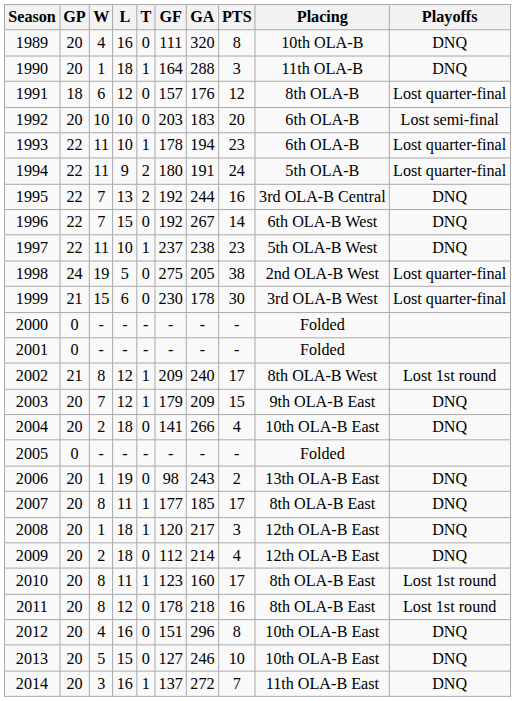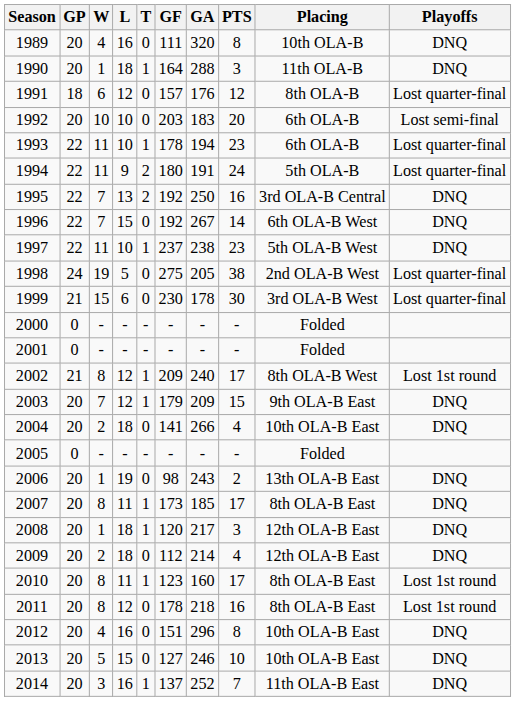 <table class="wikitable" style="text-align:center">
 <tr>
 <th>Season</th>
 <th>GP</th>
 <th>W</th>
 <th>L</th>
 <th>T</th>
 <th>GF</th>
 <th>GA</th>
 <th>PTS</th>
 <th>Placing</th>
 <th>Playoffs</th>
 </tr>
 <tr>
 <td>1989</td>
 <td>20</td>
 <td>4</td>
 <td>16</td>
 <td>0</td>
 <td>111</td>
 <td>320</td>
 <td>8</td>
 <td>10th OLA-B</td>
 <td>DNQ</td>
 </tr>
 <tr>
 <td>1990</td>
 <td>20</td>
 <td>1</td>
 <td>18</td>
 <td>1</td>
 <td>164</td>
 <td>288</td>
 <td>3</td>
 <td>11th OLA-B</td>
 <td>DNQ</td>
 </tr>
 <tr>
 <td>1991</td>
 <td>18</td>
 <td>6</td>
 <td>12</td>
 <td>0</td>
 <td>157</td>
 <td>176</td>
 <td>12</td>
 <td>8th OLA-B</td>
 <td>Lost quarter-final</td>
 </tr>
 <tr>
 <td>1992</td>
 <td>20</td>
 <td>10</td>
 <td>10</td>
 <td>0</td>
 <td>203</td>
 <td>183</td>
 <td>20</td>
 <td>6th OLA-B</td>
 <td>Lost semi-final</td>
 </tr>
 <tr>
 <td>1993</td>
 <td>22</td>
 <td>11</td>
 <td>10</td>
 <td>1</td>
 <td>178</td>
 <td>194</td>
 <td>23</td>
 <td>6th OLA-B</td>
 <td>Lost quarter-final</td>
 </tr>
 <tr>
 <td>1994</td>
 <td>22</td>
 <td>11</td>
 <td>9</td>
 <td>2</td>
 <td>180</td>
 <td>191</td>
 <td>24</td>
 <td>5th OLA-B</td>
 <td>Lost quarter-final</td>
 </tr>
 <tr>
 <td>1995</td>
 <td>22</td>
 <td>7</td>
 <td>13</td>
 <td>2</td>
 <td>192</td>
-<td>244</td>
+<td>250</td>
 <td>16</td>
 <td>3rd OLA-B Central</td>
 <td>DNQ</td>
 </tr>
 <tr>
 <td>1996</td>
 <td>22</td>
 <td>7</td>
 <td>15</td>
 <td>0</td>
 <td>192</td>
 <td>267</td>
 <td>14</td>
 <td>6th OLA-B West</td>
 <td>DNQ</td>
 </tr>
 <tr>
 <td>1997</td>
 <td>22</td>
 <td>11</td>
 <td>10</td>
 <td>1</td>
 <td>237</td>
 <td>238</td>
 <td>23</td>
 <td>5th OLA-B West</td>
 <td>DNQ</td>
 </tr>
 <tr>
 <td>1998</td>
 <td>24</td>
 <td>19</td>
 <td>5</td>
 <td>0</td>
 <td>275</td>
 <td>205</td>
 <td>38</td>
 <td>2nd OLA-B West</td>
 <td>Lost quarter-final</td>
 </tr>
 <tr>
 <td>1999</td>
 <td>21</td>
 <td>15</td>
 <td>6</td>
 <td>0</td>
 <td>230</td>
 <td>178</td>
 <td>30</td>
 <td>3rd OLA-B West</td>
 <td>Lost quarter-final</td>
 </tr>
 <tr>
 <td>2000</td>
 <td>0</td>
 <td>-</td>
 <td>-</td>
 <td>-</td>
 <td>-</td>
 <td>-</td>
 <td>-</td>
 <td>Folded</td>
 <td></td>
 </tr>
 <tr>
 <td>2001</td>
 <td>0</td>
 <td>-</td>
 <td>-</td>
 <td>-</td>
 <td>-</td>
 <td>-</td>
 <td>-</td>
 <td>Folded</td>
 <td></td>
 </tr>
 <tr>
 <td>2002</td>
 <td>21</td>
 <td>8</td>
 <td>12</td>
 <td>1</td>
 <td>209</td>
 <td>240</td>
 <td>17</td>
 <td>8th OLA-B West</td>
 <td>Lost 1st round</td>
 </tr>
 <tr>
 <td>2003</td>
 <td>20</td>
 <td>7</td>
 <td>12</td>
 <td>1</td>
 <td>179</td>
 <td>209</td>
 <td>15</td>
 <td>9th OLA-B East</td>
 <td>DNQ</td>
 </tr>
 <tr>
 <td>2004</td>
 <td>20</td>
 <td>2</td>
 <td>18</td>
 <td>0</td>
 <td>141</td>
 <td>266</td>
 <td>4</td>
 <td>10th OLA-B East</td>
 <td>DNQ</td>
 </tr>
 <tr>
 <td>2005</td>
 <td>0</td>
 <td>-</td>
 <td>-</td>
 <td>-</td>
 <td>-</td>
 <td>-</td>
 <td>-</td>
 <td>Folded</td>
 <td></td>
 </tr>
 <tr>
 <td>2006</td>
 <td>20</td>
 <td>1</td>
 <td>19</td>
 <td>0</td>
 <td>98</td>
 <td>243</td>
 <td>2</td>
 <td>13th OLA-B East</td>
 <td>DNQ</td>
 </tr>
 <tr>
 <td>2007</td>
 <td>20</td>
 <td>8</td>
 <td>11</td>
 <td>1</td>
-<td>177</td>
+<td>173</td>
 <td>185</td>
 <td>17</td>
 <td>8th OLA-B East</td>
 <td>DNQ</td>
 </tr>
 <tr>
 <td>2008</td>
 <td>20</td>
 <td>1</td>
 <td>18</td>
 <td>1</td>
 <td>120</td>
 <td>217</td>
 <td>3</td>
 <td>12th OLA-B East</td>
 <td>DNQ</td>
 </tr>
 <tr>
 <td>2009</td>
 <td>20</td>
 <td>2</td>
 <td>18</td>
 <td>0</td>
 <td>112</td>
 <td>214</td>
 <td>4</td>
 <td>12th OLA-B East</td>
 <td>DNQ</td>
 </tr>
 <tr>
 <td>2010</td>
 <td>20</td>
 <td>8</td>
 <td>11</td>
 <td>1</td>
 <td>123</td>
 <td>160</td>
 <td>17</td>
 <td>8th OLA-B East</td>
 <td>Lost 1st round</td>
 </tr>
 <tr>
 <td>2011</td>
 <td>20</td>
 <td>8</td>
 <td>12</td>
 <td>0</td>
 <td>178</td>
 <td>218</td>
 <td>16</td>
 <td>8th OLA-B East</td>
 <td>Lost 1st round</td>
 </tr>
 <tr>
 <td>2012</td>
 <td>20</td>
 <td>4</td>
 <td>16</td>
 <td>0</td>
 <td>151</td>
 <td>296</td>
 <td>8</td>
 <td>10th OLA-B East</td>
 <td>DNQ</td>
 </tr>
 <tr>
 <td>2013</td>
 <td>20</td>
 <td>5</td>
 <td>15</td>
 <td>0</td>
 <td>127</td>
 <td>246</td>
 <td>10</td>
 <td>10th OLA-B East</td>
 <td>DNQ</td>
 </tr>
 <tr>
 <td>2014</td>
 <td>20</td>
 <td>3</td>
 <td>16</td>
 <td>1</td>
 <td>137</td>
-<td>272</td>
+<td>252</td>
 <td>7</td>
 <td>11th OLA-B East</td>
 <td>DNQ</td>
 </tr>
 </table>
